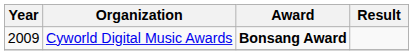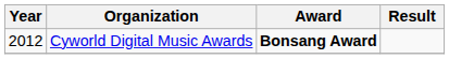 <table class="wikitable plainrowheaders">
 <tr>
 <th scope="col">Year</th>
 <th scope="col">Organization</th>
 <th scope="col">Award</th>
 <th scope="col" width="58">Result</th>
 </tr>
 <tr>
-<td>2009</td>
+<td>2012</td>
 <td><a href='#'>Cyworld Digital Music Awards</a></td>
 <td><strong>Bonsang Award</strong></td>
 <td></td>
 </tr>
 <tr>
 </tr>
 </table>
